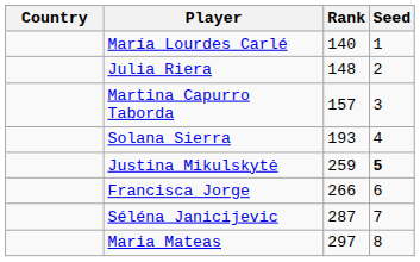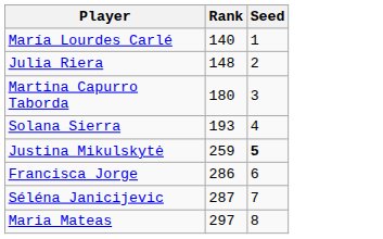 <table class="wikitable">
 <tr>
-<th width="75">Country</th>
 <th width="175">Player</th>
 <th>Rank</th>
 <th>Seed</th>
 </tr>
 <tr>
-<td></td>
 <td><a href='#'>María Lourdes Carlé</a></td>
 <td>140</td>
 <td>1</td>
 </tr>
 <tr>
-<td></td>
 <td><a href='#'>Julia Riera</a></td>
 <td>148</td>
 <td>2</td>
 </tr>
 <tr>
-<td></td>
 <td><a href='#'>Martina Capurro Taborda</a></td>
-<td>157</td>
+<td>180</td>
 <td>3</td>
 </tr>
 <tr>
-<td></td>
 <td><a href='#'>Solana Sierra</a></td>
 <td>193</td>
 <td>4</td>
 </tr>
 <tr>
-<td></td>
 <td><a href='#'>Justina Mikulskytė</a></td>
 <td>259</td>
 <td><strong>5</strong></td>
 </tr>
 <tr>
-<td></td>
 <td><a href='#'>Francisca Jorge</a></td>
-<td>266</td>
+<td>286</td>
 <td>6</td>
 </tr>
 <tr>
-<td></td>
 <td><a href='#'>Séléna Janicijevic</a></td>
 <td>287</td>
 <td>7</td>
 </tr>
 <tr>
-<td></td>
 <td><a href='#'>Maria Mateas</a></td>
 <td>297</td>
 <td>8</td>
 </tr>
 </table>
